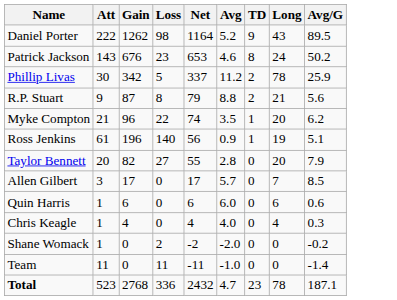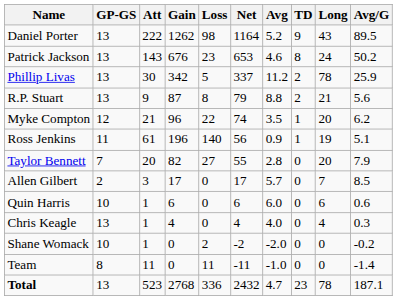 <table class="wikitable" style="white-space:nowrap;">
 <tr>
 <th>Name</th>
+<th>GP-GS</th>
 <th>Att</th>
 <th>Gain</th>
 <th>Loss</th>
 <th>Net</th>
 <th>Avg</th>
 <th>TD</th>
 <th>Long</th>
 <th>Avg/G</th>
 </tr>
 <tr>
 <td>Daniel Porter</td>
+<td>13</td>
 <td>222</td>
 <td>1262</td>
 <td>98</td>
 <td>1164</td>
 <td>5.2</td>
 <td>9</td>
 <td>43</td>
 <td>89.5</td>
 </tr>
 <tr>
 <td>Patrick Jackson</td>
+<td>13</td>
 <td>143</td>
 <td>676</td>
 <td>23</td>
 <td>653</td>
 <td>4.6</td>
 <td>8</td>
 <td>24</td>
 <td>50.2</td>
 </tr>
 <tr>
 <td><a href='#'>Phillip Livas</a></td>
+<td>13</td>
 <td>30</td>
 <td>342</td>
 <td>5</td>
 <td>337</td>
 <td>11.2</td>
 <td>2</td>
 <td>78</td>
 <td>25.9</td>
 </tr>
 <tr>
 <td>R.P. Stuart</td>
+<td>13</td>
 <td>9</td>
 <td>87</td>
 <td>8</td>
 <td>79</td>
 <td>8.8</td>
 <td>2</td>
 <td>21</td>
 <td>5.6</td>
 </tr>
 <tr>
 <td>Myke Compton</td>
+<td>12</td>
 <td>21</td>
 <td>96</td>
 <td>22</td>
 <td>74</td>
 <td>3.5</td>
 <td>1</td>
 <td>20</td>
 <td>6.2</td>
 </tr>
 <tr>
 <td>Ross Jenkins</td>
+<td>11</td>
 <td>61</td>
 <td>196</td>
 <td>140</td>
 <td>56</td>
 <td>0.9</td>
 <td>1</td>
 <td>19</td>
 <td>5.1</td>
 </tr>
 <tr>
 <td><a href='#'>Taylor Bennett</a></td>
+<td>7</td>
 <td>20</td>
 <td>82</td>
 <td>27</td>
 <td>55</td>
 <td>2.8</td>
 <td>0</td>
 <td>20</td>
 <td>7.9</td>
 </tr>
 <tr>
 <td>Allen Gilbert</td>
+<td>2</td>
 <td>3</td>
 <td>17</td>
 <td>0</td>
 <td>17</td>
 <td>5.7</td>
 <td>0</td>
 <td>7</td>
 <td>8.5</td>
 </tr>
 <tr>
 <td>Quin Harris</td>
+<td>10</td>
 <td>1</td>
 <td>6</td>
 <td>0</td>
 <td>6</td>
 <td>6.0</td>
 <td>0</td>
 <td>6</td>
 <td>0.6</td>
 </tr>
 <tr>
 <td>Chris Keagle</td>
+<td>13</td>
 <td>1</td>
 <td>4</td>
 <td>0</td>
 <td>4</td>
 <td>4.0</td>
 <td>0</td>
 <td>4</td>
 <td>0.3</td>
 </tr>
 <tr>
 <td>Shane Womack</td>
+<td>10</td>
 <td>1</td>
 <td>0</td>
 <td>2</td>
 <td>-2</td>
 <td>-2.0</td>
 <td>0</td>
 <td>0</td>
 <td>-0.2</td>
 </tr>
 <tr>
 <td>Team</td>
+<td>8</td>
 <td>11</td>
 <td>0</td>
 <td>11</td>
 <td>-11</td>
 <td>-1.0</td>
 <td>0</td>
 <td>0</td>
 <td>-1.4</td>
 </tr>
 <tr>
 <td><strong>Total</strong></td>
+<td>13</td>
 <td>523</td>
 <td>2768</td>
 <td>336</td>
 <td>2432</td>
 <td>4.7</td>
 <td>23</td>
 <td>78</td>
 <td>187.1</td>
 </tr>
 </table>
